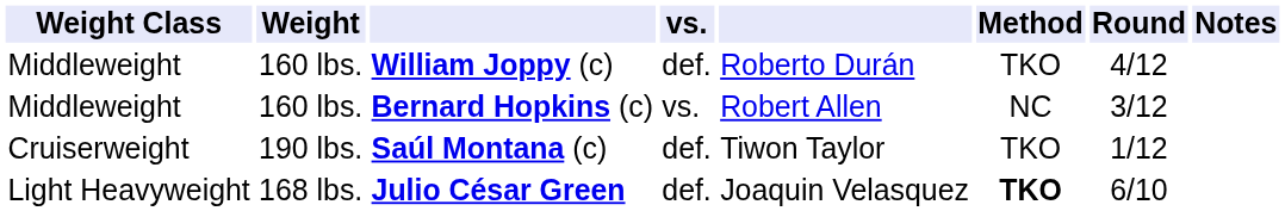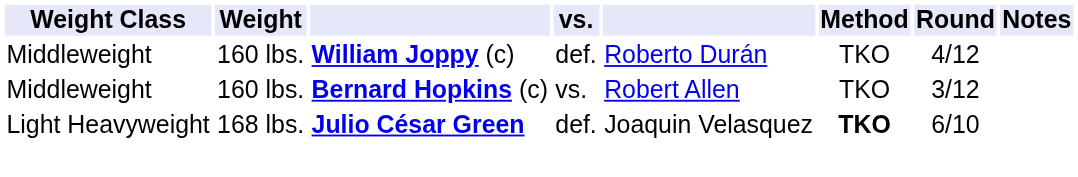 <table class="toccolours" style="font-size: 85%;">
 <tr>
 <th style="background:#e6e8fa; color:#000; text-align:center;">Weight Class</th>
 <th style="background:#e6e8fa; color:#000; text-align:center;">Weight</th>
 <th style="background:#e6e8fa; color:#000; text-align:center;"></th>
 <th style="background:#e6e8fa; color:#000; text-align:center;">vs.</th>
 <th style="background:#e6e8fa; color:#000; text-align:center;"></th>
 <th style="background:#e6e8fa; color:#000; text-align:center;">Method</th>
 <th style="background:#e6e8fa; color:#000; text-align:center;">Round</th>
 <th style="background:#e6e8fa; color:#000; text-align:center;">Notes</th>
 </tr>
 <tr>
 <td>Middleweight</td>
 <td>160 lbs.</td>
 <td><strong><a href='#'>William Joppy</a></strong> (c)</td>
 <td>def.</td>
 <td><a href='#'>Roberto Durán</a></td>
 <td align=center>TKO</td>
 <td align=center>4/12</td>
 <td></td>
 </tr>
 <tr>
 <td>Middleweight</td>
 <td>160 lbs.</td>
 <td><strong><a href='#'>Bernard Hopkins</a></strong> (c)</td>
 <td>vs.</td>
 <td><a href='#'>Robert Allen</a></td>
-<td align=center>NC</td>
+<td align=center>TKO</td>
 <td align=center>3/12</td>
-<td></td>
-</tr>
-<tr>
-<td>Cruiserweight</td>
-<td>190 lbs.</td>
-<td><strong><a href='#'>Saúl Montana</a></strong> (c)</td>
-<td>def.</td>
-<td>Tiwon Taylor</td>
-<td align=center>TKO</td>
-<td align=center>1/12</td>
 <td></td>
 </tr>
 <tr>
 <td>Light Heavyweight</td>
 <td>168 lbs.</td>
 <td><strong><a href='#'>Julio César Green</a></strong></td>
 <td>def.</td>
 <td>Joaquin Velasquez</td>
 <td align=center><strong>TKO</strong></td>
 <td align=center>6/10</td>
 </tr>
 </table>
